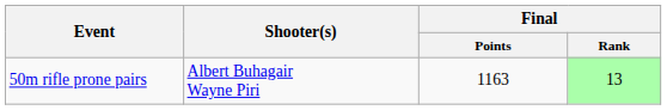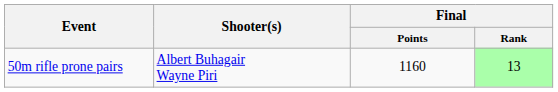 <table class=wikitable style="font-size:90%">
 <tr>
 <th rowspan="2" style="width:150px;">Event</th>
 <th rowspan="2" style="width:200px;">Shooter(s)</th>
 <th colspan="2" style="width:200px;">Final</th>
 </tr>
 <tr>
 <th style="line-height:1em; width:125px;"><small>Points</small></th>
 <th style="line-height:1em; width:75px;"><small>Rank</small></th>
 </tr>
 <tr>
 <td><a href='#'>50m rifle prone pairs</a></td>
 <td><a href='#'>Albert Buhagair</a><br><a href='#'>Wayne Piri</a></td>
-<td style="text-align:center;">1163</td>
+<td style="text-align:center;">1160</td>
 <td style="text-align:center; background:#afa;">13</td>
 </tr>
 </table>
